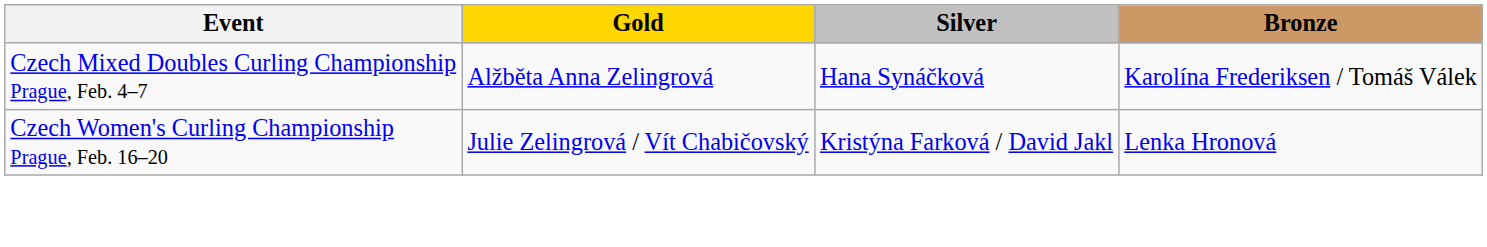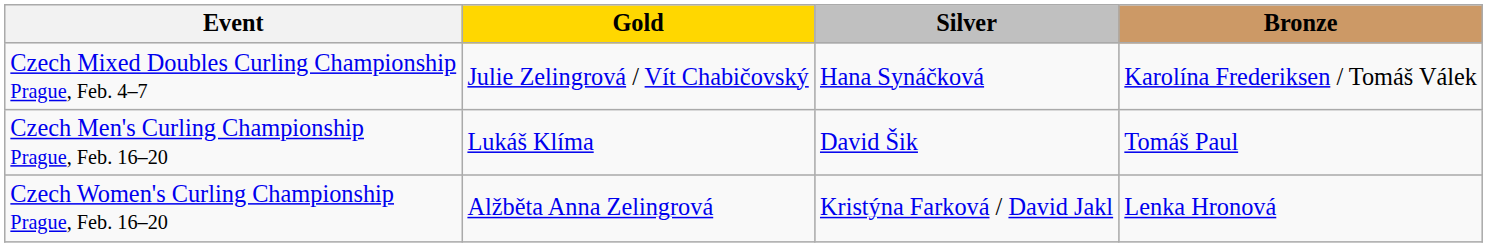 <table class="wikitable">
 <tr>
 <th>Event</th>
 <th style="background:gold">Gold</th>
 <th style="background:silver">Silver</th>
 <th style="background:#cc9966">Bronze</th>
 </tr>
 <tr>
 <td><a href='#'>Czech Mixed Doubles Curling Championship</a><br> <small><a href='#'>Prague</a>, Feb. 4–7</small></td>
-<td><a href='#'>Alžběta Anna Zelingrová</a></td>
+<td><a href='#'>Julie Zelingrová</a> / <a href='#'>Vít Chabičovský</a></td>
 <td><a href='#'>Hana Synáčková</a></td>
 <td><a href='#'>Karolína Frederiksen</a> / Tomáš Válek</td>
 </tr>
 <tr>
+<td><a href='#'>Czech Men's Curling Championship</a><br> <small><a href='#'>Prague</a>, Feb. 16–20</small></td>
+<td><a href='#'>Lukáš Klíma</a></td>
+<td><a href='#'>David Šik</a></td>
+<td><a href='#'>Tomáš Paul</a></td>
+</tr>
+<tr>
 <td><a href='#'>Czech Women's Curling Championship</a><br> <small><a href='#'>Prague</a>, Feb. 16–20</small></td>
-<td><a href='#'>Julie Zelingrová</a> / <a href='#'>Vít Chabičovský</a></td>
+<td><a href='#'>Alžběta Anna Zelingrová</a></td>
 <td><a href='#'>Kristýna Farková</a> / <a href='#'>David Jakl</a></td>
 <td><a href='#'>Lenka Hronová</a></td>
 </tr>
 </table>
